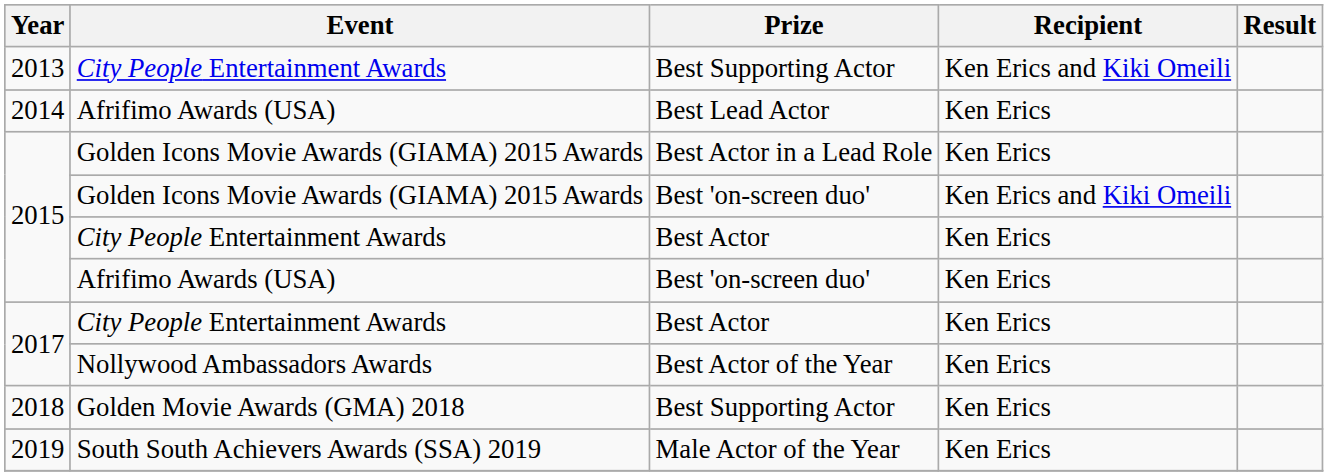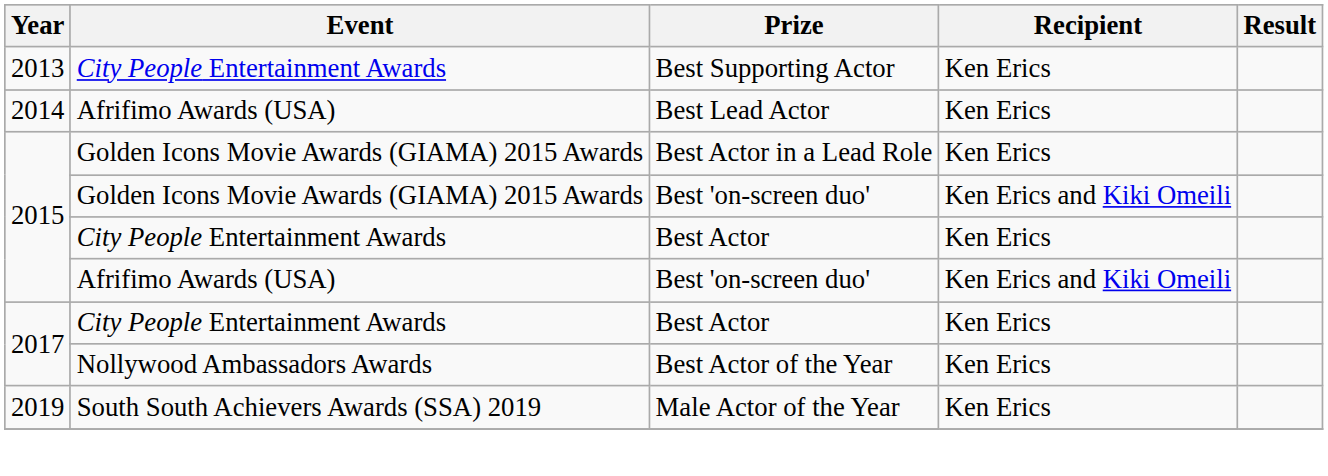 <table class="wikitable">
 <tr>
 <th>Year</th>
 <th>Event</th>
 <th>Prize</th>
 <th>Recipient</th>
 <th>Result</th>
 </tr>
 <tr>
 <td>2013</td>
 <td><a href='#'><em>City People</em> Entertainment Awards</a></td>
 <td>Best Supporting Actor</td>
-<td>Ken Erics and <a href='#'>Kiki Omeili</a></td>
+<td>Ken Erics</td>
 <td></td>
 </tr>
 <tr>
 <td>2014</td>
 <td>Afrifimo Awards (USA)</td>
 <td>Best Lead Actor</td>
 <td>Ken Erics</td>
 <td></td>
 </tr>
 <tr>
 <td rowspan="4">2015</td>
 <td>Golden Icons Movie Awards (GIAMA) 2015 Awards</td>
 <td>Best Actor in a Lead Role</td>
 <td>Ken Erics</td>
 <td></td>
 </tr>
 <tr>
 <td>Golden Icons Movie Awards (GIAMA) 2015 Awards</td>
 <td>Best 'on-screen duo'</td>
 <td>Ken Erics and <a href='#'>Kiki Omeili</a></td>
 <td></td>
 </tr>
 <tr>
 <td><em>City People</em> Entertainment Awards</td>
 <td>Best Actor</td>
 <td>Ken Erics</td>
 <td></td>
 </tr>
 <tr>
 <td>Afrifimo Awards (USA)</td>
 <td>Best 'on-screen duo'</td>
-<td>Ken Erics</td>
+<td>Ken Erics and <a href='#'>Kiki Omeili</a></td>
 <td></td>
 </tr>
 <tr>
 <td rowspan="2">2017</td>
 <td><em>City People</em> Entertainment Awards</td>
 <td>Best Actor</td>
 <td>Ken Erics</td>
 <td></td>
 </tr>
 <tr>
 <td>Nollywood Ambassadors Awards</td>
 <td>Best Actor of the Year</td>
 <td>Ken Erics</td>
 <td></td>
 </tr>
 <tr>
-<td>2018</td>
-<td>Golden Movie Awards (GMA) 2018</td>
-<td>Best Supporting Actor</td>
-<td>Ken Erics</td>
-<td></td>
-</tr>
-<tr>
 <td>2019</td>
 <td>South South Achievers Awards (SSA) 2019</td>
 <td>Male Actor of the Year</td>
 <td>Ken Erics</td>
 <td></td>
 </tr>
 <tr>
 </tr>
 </table>
